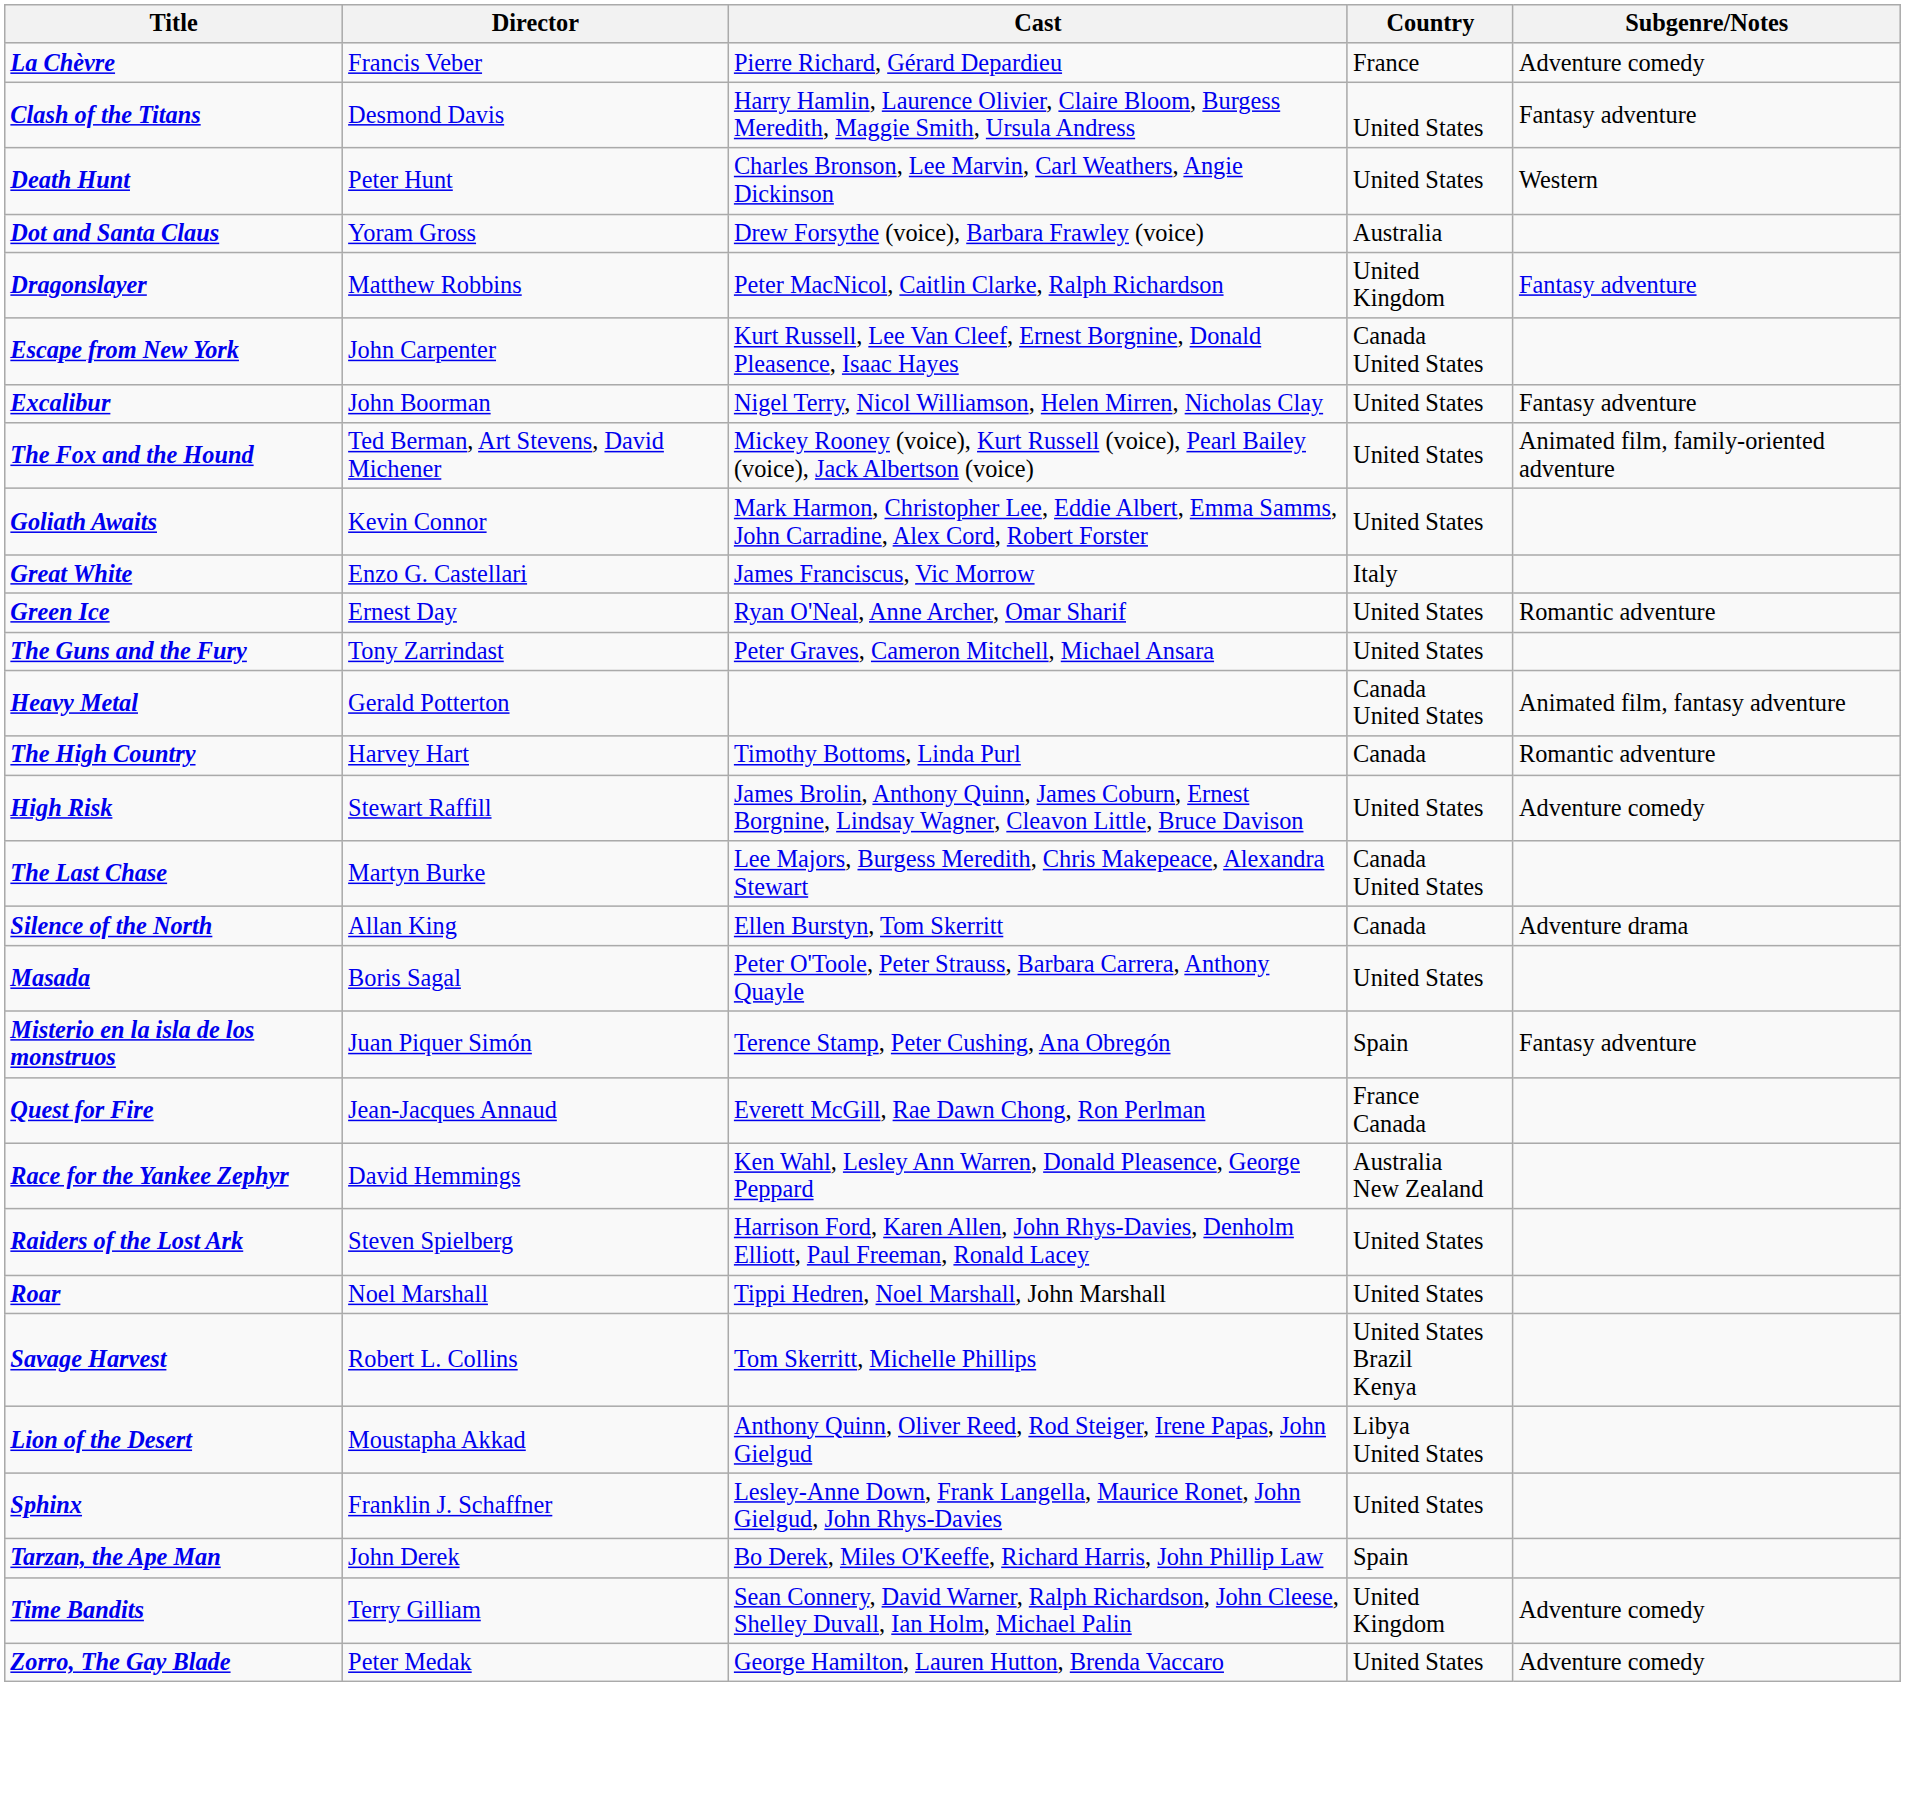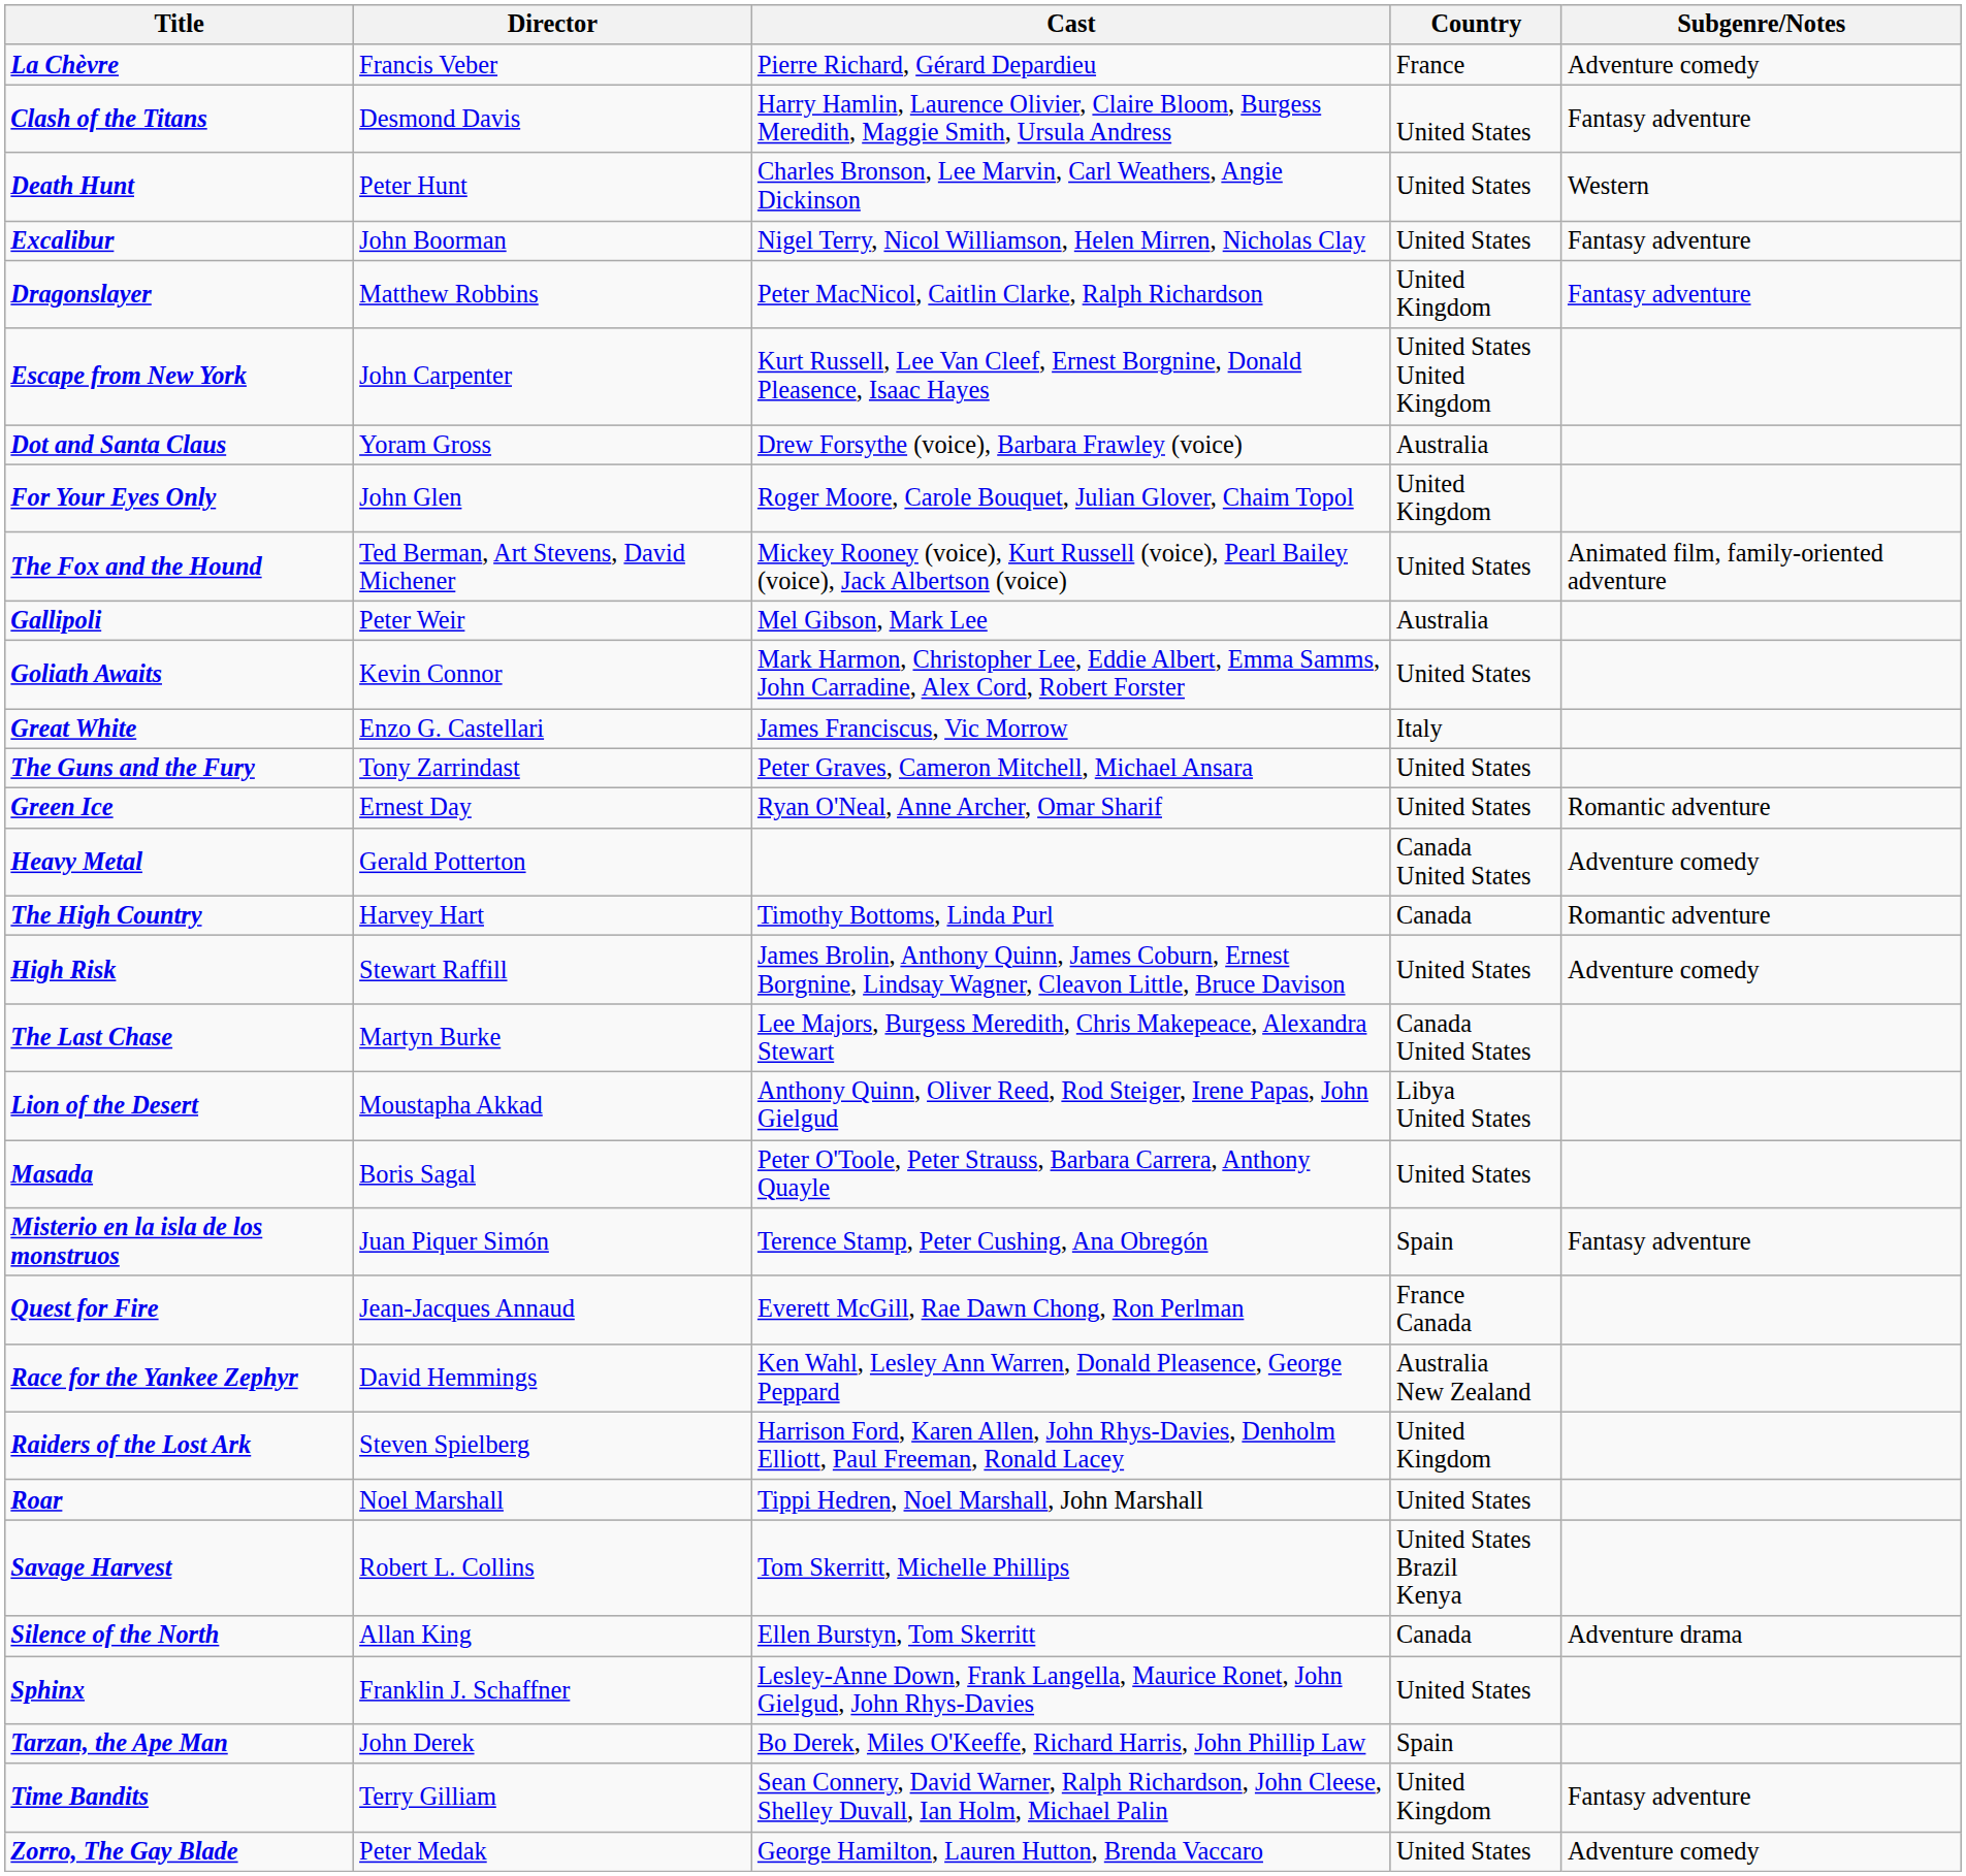 <table class="wikitable">
 <tr>
 <th>Title</th>
 <th>Director</th>
 <th style="width: 400px;">Cast</th>
 <th>Country</th>
 <th>Subgenre/Notes</th>
 </tr>
 <tr>
 <td><strong><em><a href='#'>La Chèvre</a></em></strong></td>
 <td><a href='#'>Francis Veber</a></td>
 <td><a href='#'>Pierre Richard</a>, <a href='#'>Gérard Depardieu</a></td>
 <td>France</td>
 <td>Adventure comedy</td>
 </tr>
 <tr>
 <td><strong><em><a href='#'>Clash of the Titans</a></em></strong></td>
 <td><a href='#'>Desmond Davis</a></td>
 <td><a href='#'>Harry Hamlin</a>, <a href='#'>Laurence Olivier</a>, <a href='#'>Claire Bloom</a>, <a href='#'>Burgess Meredith</a>, <a href='#'>Maggie Smith</a>, <a href='#'>Ursula Andress</a></td>
 <td><br>United States</td>
 <td>Fantasy adventure</td>
 </tr>
 <tr>
 <td><strong><em><a href='#'>Death Hunt</a></em></strong></td>
 <td><a href='#'>Peter Hunt</a></td>
 <td><a href='#'>Charles Bronson</a>, <a href='#'>Lee Marvin</a>, <a href='#'>Carl Weathers</a>, <a href='#'>Angie Dickinson</a></td>
 <td>United States</td>
 <td>Western</td>
 </tr>
 <tr>
-<td><strong><em><a href='#'>Dot and Santa Claus</a></em></strong></td>
-<td><a href='#'>Yoram Gross</a></td>
-<td><a href='#'>Drew Forsythe</a> (voice), <a href='#'>Barbara Frawley</a> (voice)</td>
-<td>Australia</td>
-<td></td>
+<td><strong><em><a href='#'>Excalibur</a></em></strong></td>
+<td><a href='#'>John Boorman</a></td>
+<td><a href='#'>Nigel Terry</a>, <a href='#'>Nicol Williamson</a>, <a href='#'>Helen Mirren</a>, <a href='#'>Nicholas Clay</a></td>
+<td>United States</td>
+<td>Fantasy adventure</td>
 </tr>
 <tr>
 <td><strong><em><a href='#'>Dragonslayer</a></em></strong></td>
 <td><a href='#'>Matthew Robbins</a></td>
 <td><a href='#'>Peter MacNicol</a>, <a href='#'>Caitlin Clarke</a>, <a href='#'>Ralph Richardson</a></td>
 <td>United Kingdom</td>
 <td><a href='#'>Fantasy adventure</a></td>
 </tr>
 <tr>
 <td><strong><em><a href='#'>Escape from New York</a></em></strong></td>
 <td><a href='#'>John Carpenter</a></td>
 <td><a href='#'>Kurt Russell</a>, <a href='#'>Lee Van Cleef</a>, <a href='#'>Ernest Borgnine</a>, <a href='#'>Donald Pleasence</a>, <a href='#'>Isaac Hayes</a></td>
-<td>Canada<br>United States</td>
+<td>United States<br>United Kingdom</td>
 <td></td>
 </tr>
 <tr>
-<td><strong><em><a href='#'>Excalibur</a></em></strong></td>
-<td><a href='#'>John Boorman</a></td>
-<td><a href='#'>Nigel Terry</a>, <a href='#'>Nicol Williamson</a>, <a href='#'>Helen Mirren</a>, <a href='#'>Nicholas Clay</a></td>
-<td>United States</td>
-<td>Fantasy adventure</td>
+<td><strong><em><a href='#'>Dot and Santa Claus</a></em></strong></td>
+<td><a href='#'>Yoram Gross</a></td>
+<td><a href='#'>Drew Forsythe</a> (voice), <a href='#'>Barbara Frawley</a> (voice)</td>
+<td>Australia</td>
+<td></td>
+</tr>
+<tr>
+<td><strong><em><a href='#'>For Your Eyes Only</a></em></strong></td>
+<td><a href='#'>John Glen</a></td>
+<td><a href='#'>Roger Moore</a>, <a href='#'>Carole Bouquet</a>, <a href='#'>Julian Glover</a>, <a href='#'>Chaim Topol</a></td>
+<td>United Kingdom</td>
+<td></td>
 </tr>
 <tr>
 <td><strong><em><a href='#'>The Fox and the Hound</a></em></strong></td>
 <td><a href='#'>Ted Berman</a>, <a href='#'>Art Stevens</a>, <a href='#'>David Michener</a></td>
 <td><a href='#'>Mickey Rooney</a> (voice), <a href='#'>Kurt Russell</a> (voice), <a href='#'>Pearl Bailey</a> (voice), <a href='#'>Jack Albertson</a> (voice)</td>
 <td>United States</td>
 <td>Animated film, family-oriented adventure</td>
+</tr>
+<tr>
+<td><strong><em><a href='#'>Gallipoli</a></em></strong></td>
+<td><a href='#'>Peter Weir</a></td>
+<td><a href='#'>Mel Gibson</a>, <a href='#'>Mark Lee</a></td>
+<td>Australia</td>
+<td></td>
 </tr>
 <tr>
 <td><strong><em><a href='#'>Goliath Awaits</a></em></strong></td>
 <td><a href='#'>Kevin Connor</a></td>
 <td><a href='#'>Mark Harmon</a>, <a href='#'>Christopher Lee</a>, <a href='#'>Eddie Albert</a>, <a href='#'>Emma Samms</a>, <a href='#'>John Carradine</a>, <a href='#'>Alex Cord</a>, <a href='#'>Robert Forster</a></td>
 <td>United States</td>
 <td></td>
 </tr>
 <tr>
 <td><strong><em><a href='#'>Great White</a></em></strong></td>
 <td><a href='#'>Enzo G. Castellari</a></td>
 <td><a href='#'>James Franciscus</a>, <a href='#'>Vic Morrow</a></td>
 <td>Italy</td>
 <td></td>
 </tr>
 <tr>
+<td><strong><em><a href='#'>The Guns and the Fury</a></em></strong></td>
+<td><a href='#'>Tony Zarrindast</a></td>
+<td><a href='#'>Peter Graves</a>, <a href='#'>Cameron Mitchell</a>, <a href='#'>Michael Ansara</a></td>
+<td>United States</td>
+<td></td>
+</tr>
+<tr>
 <td><strong><em><a href='#'>Green Ice</a></em></strong></td>
 <td><a href='#'>Ernest Day</a></td>
 <td><a href='#'>Ryan O'Neal</a>, <a href='#'>Anne Archer</a>, <a href='#'>Omar Sharif</a></td>
 <td>United States</td>
 <td>Romantic adventure</td>
 </tr>
 <tr>
-<td><strong><em><a href='#'>The Guns and the Fury</a></em></strong></td>
-<td><a href='#'>Tony Zarrindast</a></td>
-<td><a href='#'>Peter Graves</a>, <a href='#'>Cameron Mitchell</a>, <a href='#'>Michael Ansara</a></td>
-<td>United States</td>
-<td></td>
-</tr>
-<tr>
 <td><strong><em><a href='#'>Heavy Metal</a></em></strong></td>
 <td><a href='#'>Gerald Potterton</a></td>
 <td></td>
 <td>Canada<br>United States</td>
-<td>Animated film, fantasy adventure</td>
+<td>Adventure comedy</td>
 </tr>
 <tr>
 <td><strong><em><a href='#'>The High Country</a></em></strong></td>
 <td><a href='#'>Harvey Hart</a></td>
 <td><a href='#'>Timothy Bottoms</a>, <a href='#'>Linda Purl</a></td>
 <td>Canada</td>
 <td>Romantic adventure</td>
 </tr>
 <tr>
 <td><strong><em><a href='#'>High Risk</a></em></strong></td>
 <td><a href='#'>Stewart Raffill</a></td>
 <td><a href='#'>James Brolin</a>, <a href='#'>Anthony Quinn</a>, <a href='#'>James Coburn</a>, <a href='#'>Ernest Borgnine</a>, <a href='#'>Lindsay Wagner</a>, <a href='#'>Cleavon Little</a>, <a href='#'>Bruce Davison</a></td>
 <td>United States</td>
 <td>Adventure comedy</td>
 </tr>
 <tr>
 <td><strong><em><a href='#'>The Last Chase</a></em></strong></td>
 <td><a href='#'>Martyn Burke</a></td>
 <td><a href='#'>Lee Majors</a>, <a href='#'>Burgess Meredith</a>, <a href='#'>Chris Makepeace</a>, <a href='#'>Alexandra Stewart</a></td>
 <td>Canada<br>United States</td>
 <td></td>
 </tr>
 <tr>
-<td><strong><em><a href='#'>Silence of the North</a></em></strong></td>
-<td><a href='#'>Allan King</a></td>
-<td><a href='#'>Ellen Burstyn</a>, <a href='#'>Tom Skerritt</a></td>
-<td>Canada</td>
-<td>Adventure drama</td>
+<td><strong><em><a href='#'>Lion of the Desert</a></em></strong></td>
+<td><a href='#'>Moustapha Akkad</a></td>
+<td><a href='#'>Anthony Quinn</a>, <a href='#'>Oliver Reed</a>, <a href='#'>Rod Steiger</a>, <a href='#'>Irene Papas</a>, <a href='#'>John Gielgud</a></td>
+<td>Libya<br>United States</td>
+<td></td>
 </tr>
 <tr>
 <td><strong><em><a href='#'>Masada</a></em></strong></td>
 <td><a href='#'>Boris Sagal</a></td>
 <td><a href='#'>Peter O'Toole</a>, <a href='#'>Peter Strauss</a>, <a href='#'>Barbara Carrera</a>, <a href='#'>Anthony Quayle</a></td>
 <td>United States</td>
 <td></td>
 </tr>
 <tr>
 <td><strong><em><a href='#'>Misterio en la isla de los monstruos</a></em></strong></td>
 <td><a href='#'>Juan Piquer Simón</a></td>
 <td><a href='#'>Terence Stamp</a>, <a href='#'>Peter Cushing</a>, <a href='#'>Ana Obregón</a></td>
 <td>Spain</td>
 <td>Fantasy adventure</td>
 </tr>
 <tr>
 <td><strong><em><a href='#'>Quest for Fire</a></em></strong></td>
 <td><a href='#'>Jean-Jacques Annaud</a></td>
 <td><a href='#'>Everett McGill</a>, <a href='#'>Rae Dawn Chong</a>, <a href='#'>Ron Perlman</a></td>
 <td>France<br>Canada</td>
 <td></td>
 </tr>
 <tr>
 <td><strong><em><a href='#'>Race for the Yankee Zephyr</a></em></strong></td>
 <td><a href='#'>David Hemmings</a></td>
 <td><a href='#'>Ken Wahl</a>, <a href='#'>Lesley Ann Warren</a>, <a href='#'>Donald Pleasence</a>, <a href='#'>George Peppard</a></td>
 <td>Australia<br>New Zealand</td>
 <td></td>
 </tr>
 <tr>
 <td><strong><em><a href='#'>Raiders of the Lost Ark</a></em></strong></td>
 <td><a href='#'>Steven Spielberg</a></td>
 <td><a href='#'>Harrison Ford</a>, <a href='#'>Karen Allen</a>, <a href='#'>John Rhys-Davies</a>, <a href='#'>Denholm Elliott</a>, <a href='#'>Paul Freeman</a>, <a href='#'>Ronald Lacey</a></td>
-<td>United States</td>
+<td>United Kingdom</td>
 <td></td>
 </tr>
 <tr>
 <td><strong><em><a href='#'>Roar</a></em></strong></td>
 <td><a href='#'>Noel Marshall</a></td>
 <td><a href='#'>Tippi Hedren</a>, <a href='#'>Noel Marshall</a>, John Marshall</td>
 <td>United States</td>
 <td></td>
 </tr>
 <tr>
 <td><strong><em><a href='#'>Savage Harvest</a></em></strong></td>
 <td><a href='#'>Robert L. Collins</a></td>
 <td><a href='#'>Tom Skerritt</a>, <a href='#'>Michelle Phillips</a></td>
 <td>United States<br>Brazil<br>Kenya</td>
 <td></td>
 </tr>
 <tr>
-<td><strong><em><a href='#'>Lion of the Desert</a></em></strong></td>
-<td><a href='#'>Moustapha Akkad</a></td>
-<td><a href='#'>Anthony Quinn</a>, <a href='#'>Oliver Reed</a>, <a href='#'>Rod Steiger</a>, <a href='#'>Irene Papas</a>, <a href='#'>John Gielgud</a></td>
-<td>Libya<br>United States</td>
-<td></td>
+<td><strong><em><a href='#'>Silence of the North</a></em></strong></td>
+<td><a href='#'>Allan King</a></td>
+<td><a href='#'>Ellen Burstyn</a>, <a href='#'>Tom Skerritt</a></td>
+<td>Canada</td>
+<td>Adventure drama</td>
 </tr>
 <tr>
 <td><strong><em><a href='#'>Sphinx</a></em></strong></td>
 <td><a href='#'>Franklin J. Schaffner</a></td>
 <td><a href='#'>Lesley-Anne Down</a>, <a href='#'>Frank Langella</a>, <a href='#'>Maurice Ronet</a>, <a href='#'>John Gielgud</a>, <a href='#'>John Rhys-Davies</a></td>
 <td>United States</td>
 <td></td>
 </tr>
 <tr>
 <td><strong><em><a href='#'>Tarzan, the Ape Man</a></em></strong></td>
 <td><a href='#'>John Derek</a></td>
 <td><a href='#'>Bo Derek</a>, <a href='#'>Miles O'Keeffe</a>, <a href='#'>Richard Harris</a>, <a href='#'>John Phillip Law</a></td>
 <td>Spain</td>
 <td></td>
 </tr>
 <tr>
 <td><strong><em><a href='#'>Time Bandits</a></em></strong></td>
 <td><a href='#'>Terry Gilliam</a></td>
 <td><a href='#'>Sean Connery</a>, <a href='#'>David Warner</a>, <a href='#'>Ralph Richardson</a>, <a href='#'>John Cleese</a>, <a href='#'>Shelley Duvall</a>, <a href='#'>Ian Holm</a>, <a href='#'>Michael Palin</a></td>
 <td>United Kingdom</td>
-<td>Adventure comedy</td>
+<td>Fantasy adventure</td>
 </tr>
 <tr>
 <td><strong><em><a href='#'>Zorro, The Gay Blade</a></em></strong></td>
 <td><a href='#'>Peter Medak</a></td>
 <td><a href='#'>George Hamilton</a>, <a href='#'>Lauren Hutton</a>, <a href='#'>Brenda Vaccaro</a></td>
 <td>United States</td>
 <td>Adventure comedy</td>
 </tr>
 </table>
